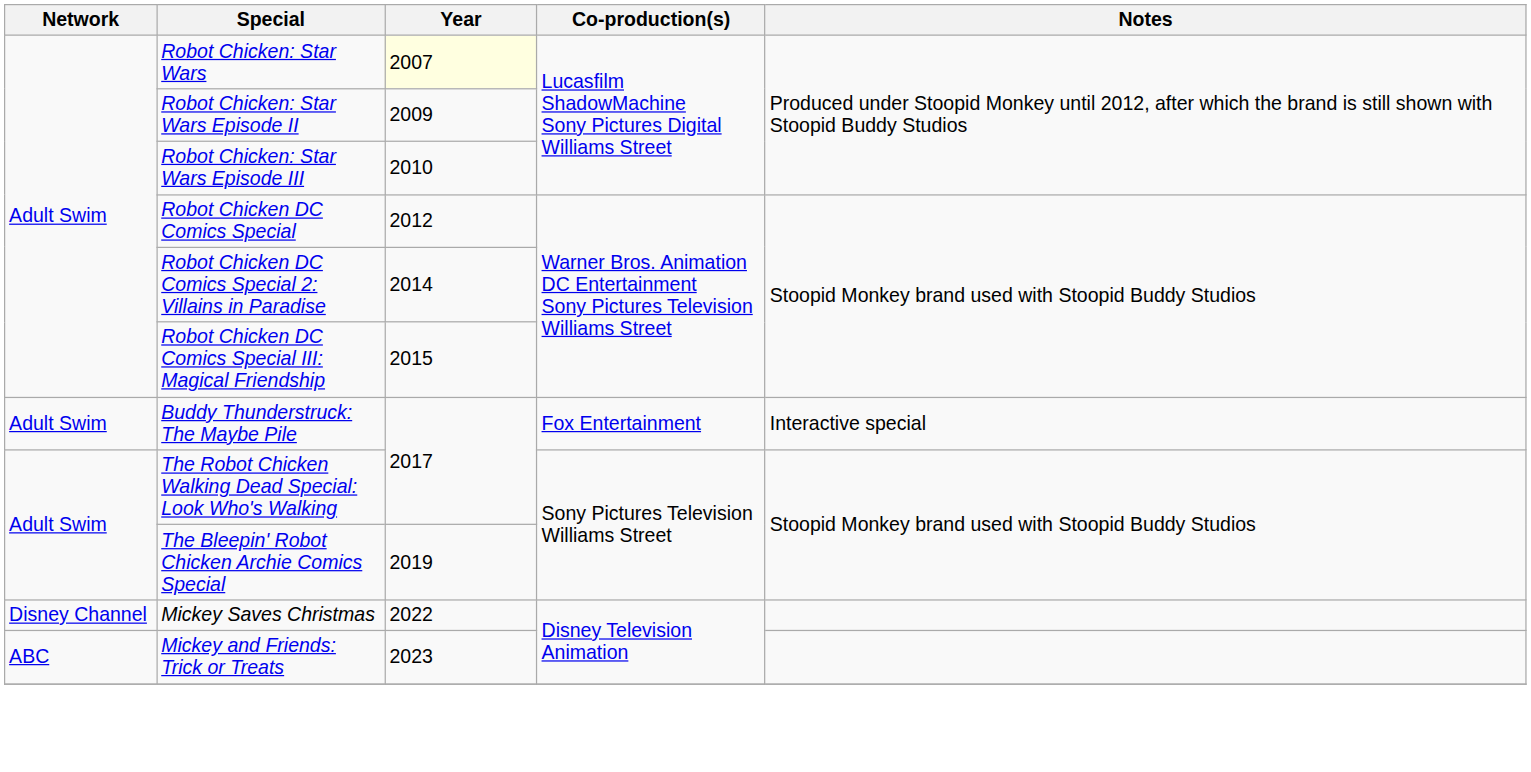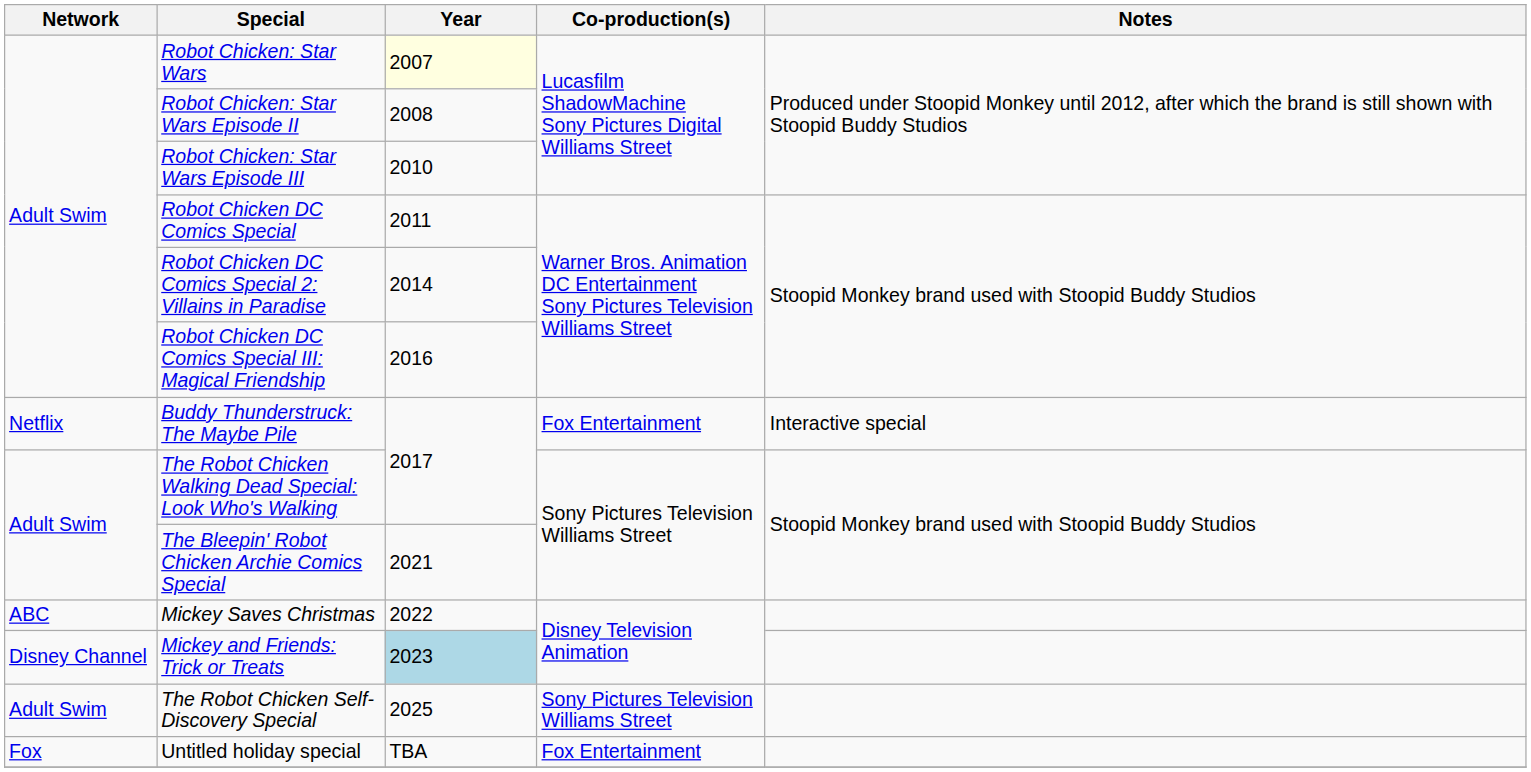 <table class="wikitable sortable" style="width: auto style="width:100%; table-layout: fixed">
 <tr>
 <th style="width:10%;">Network</th>
 <th style="width:15%;">Special</th>
 <th style="width:10%;">Year</th>
 <th style="width:15%;">Co-production(s)</th>
 <th style="width:55%;" class="unsortable">Notes</th>
 </tr>
 <tr>
 <td rowspan="6"><a href='#'>Adult Swim</a></td>
 <td><em><a href='#'>Robot Chicken: Star Wars</a></em></td>
 <td style="background: lightyellow;">2007</td>
 <td rowspan="3"><a href='#'>Lucasfilm</a><br><a href='#'>ShadowMachine</a><br><a href='#'>Sony Pictures Digital</a><br><a href='#'>Williams Street</a></td>
 <td rowspan="3">Produced under Stoopid Monkey until 2012, after which the brand is still shown with Stoopid Buddy Studios</td>
 </tr>
 <tr>
 <td><em><a href='#'>Robot Chicken: Star Wars Episode II</a></em></td>
-<td>2009</td>
+<td>2008</td>
 </tr>
 <tr>
 <td><em><a href='#'>Robot Chicken: Star Wars Episode III</a></em></td>
 <td>2010</td>
 </tr>
 <tr>
 <td><em><a href='#'>Robot Chicken DC Comics Special</a></em></td>
-<td>2012</td>
+<td>2011</td>
 <td rowspan="3"><a href='#'>Warner Bros. Animation</a><br><a href='#'>DC Entertainment</a><br><a href='#'>Sony Pictures Television</a><br><a href='#'>Williams Street</a></td>
 <td rowspan="3">Stoopid Monkey brand used with Stoopid Buddy Studios</td>
 </tr>
 <tr>
 <td><em><a href='#'>Robot Chicken DC Comics Special 2: Villains in Paradise</a></em></td>
 <td>2014</td>
 </tr>
 <tr>
 <td><em><a href='#'>Robot Chicken DC Comics Special III: Magical Friendship</a></em></td>
-<td>2015</td>
+<td>2016</td>
 </tr>
 <tr>
-<td><a href='#'>Adult Swim</a></td>
+<td><a href='#'>Netflix</a></td>
 <td><em><a href='#'>Buddy Thunderstruck: The Maybe Pile</a></em></td>
 <td rowspan="2">2017</td>
 <td><a href='#'>Fox Entertainment</a></td>
 <td>Interactive special</td>
 </tr>
 <tr>
 <td rowspan="2"><a href='#'>Adult Swim</a></td>
 <td><em><a href='#'>The Robot Chicken Walking Dead Special: Look Who's Walking</a></em></td>
 <td rowspan="2">Sony Pictures Television<br>Williams Street</td>
 <td rowspan="2">Stoopid Monkey brand used with Stoopid Buddy Studios</td>
 </tr>
 <tr>
 <td><em><a href='#'>The Bleepin' Robot Chicken Archie Comics Special</a></em></td>
-<td>2019</td>
+<td>2021</td>
 </tr>
 <tr>
-<td><a href='#'>Disney Channel</a></td>
+<td><a href='#'>ABC</a></td>
 <td><em>Mickey Saves Christmas</em></td>
 <td>2022</td>
 <td rowspan="2"><a href='#'>Disney Television Animation</a></td>
 <td></td>
 </tr>
 <tr>
-<td><a href='#'>ABC</a></td>
+<td><a href='#'>Disney Channel</a></td>
 <td><em><a href='#'>Mickey and Friends: Trick or Treats</a></em></td>
-<td>2023</td>
+<td style="background: lightblue;">2023</td>
+<td></td>
+</tr>
+<tr>
+<td><a href='#'>Adult Swim</a></td>
+<td><em>The Robot Chicken Self-Discovery Special</em></td>
+<td>2025</td>
+<td><a href='#'>Sony Pictures Television</a><br><a href='#'>Williams Street</a></td>
+<td></td>
+</tr>
+<tr>
+<td><a href='#'>Fox</a></td>
+<td>Untitled holiday special</td>
+<td>TBA</td>
+<td><a href='#'>Fox Entertainment</a></td>
 <td></td>
 </tr>
 <tr>
 </tr>
 </table>
